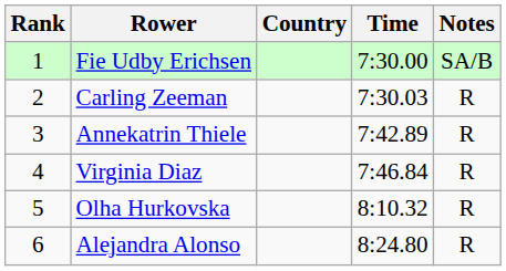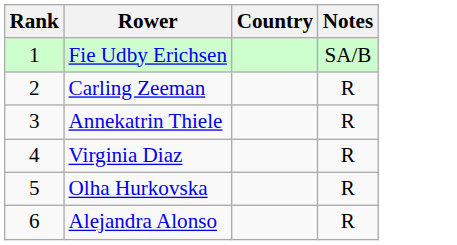 <table class="wikitable" style="text-align:center">
 <tr>
 <th>Rank</th>
 <th>Rower</th>
 <th>Country</th>
-<th>Time</th>
 <th>Notes</th>
 </tr>
 <tr bgcolor=ccffcc>
 <td>1</td>
 <td align="left"><a href='#'>Fie Udby Erichsen</a></td>
 <td align="left"></td>
-<td>7:30.00</td>
 <td>SA/B</td>
 </tr>
 <tr>
 <td>2</td>
 <td align="left"><a href='#'>Carling Zeeman</a></td>
 <td align="left"></td>
-<td>7:30.03</td>
 <td>R</td>
 </tr>
 <tr>
 <td>3</td>
 <td align="left"><a href='#'>Annekatrin Thiele</a></td>
 <td align="left"></td>
-<td>7:42.89</td>
 <td>R</td>
 </tr>
 <tr>
 <td>4</td>
 <td align="left"><a href='#'>Virginia Diaz</a></td>
 <td align="left"></td>
-<td>7:46.84</td>
 <td>R</td>
 </tr>
 <tr>
 <td>5</td>
 <td align="left"><a href='#'>Olha Hurkovska</a></td>
 <td align="left"></td>
-<td>8:10.32</td>
 <td>R</td>
 </tr>
 <tr>
 <td>6</td>
 <td align="left"><a href='#'>Alejandra Alonso</a></td>
 <td align="left"></td>
-<td>8:24.80</td>
 <td>R</td>
 </tr>
 </table>
